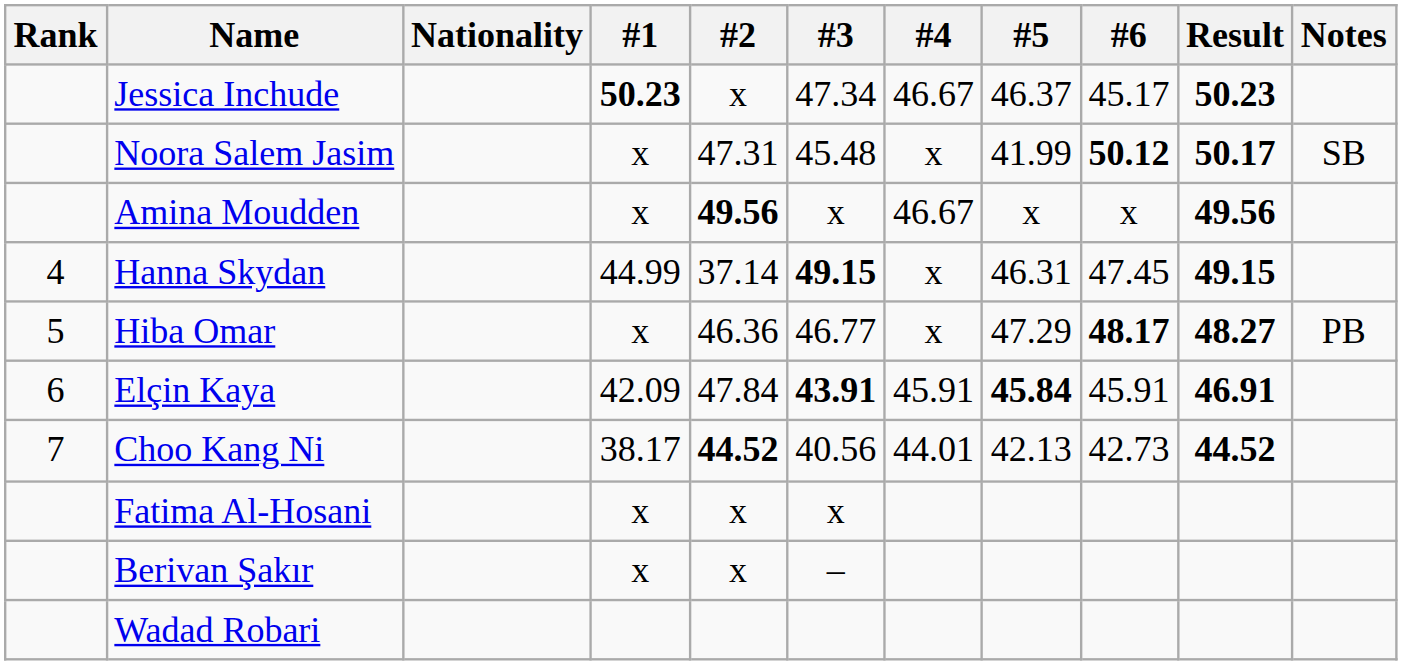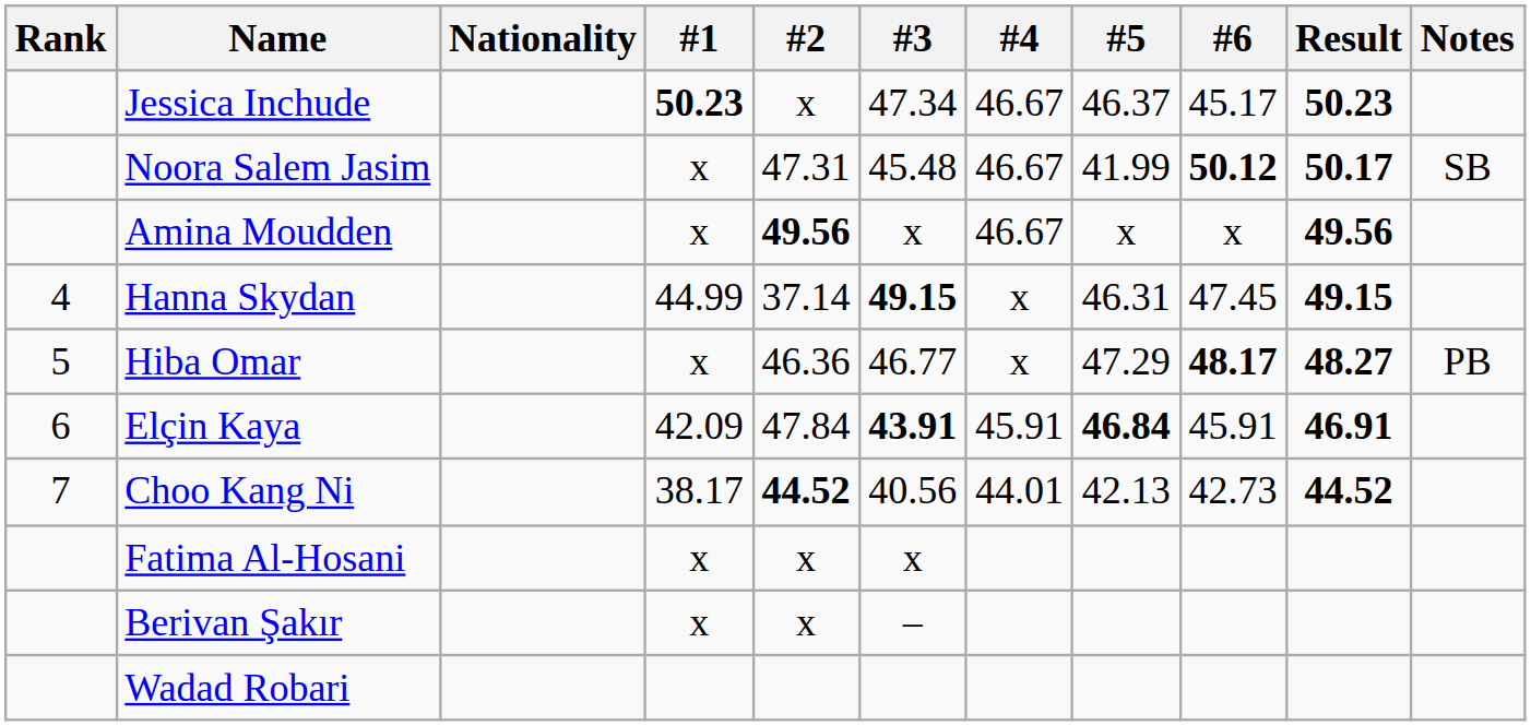 <table class="wikitable sortable" style="text-align:center;font-size:95%">
 <tr>
 <th>Rank</th>
 <th>Name</th>
 <th>Nationality</th>
 <th>#1</th>
 <th>#2</th>
 <th>#3</th>
 <th>#4</th>
 <th>#5</th>
 <th>#6</th>
 <th>Result</th>
 <th>Notes</th>
 </tr>
 <tr>
 <td></td>
 <td align=left><a href='#'>Jessica Inchude</a></td>
 <td align=left></td>
 <td><strong>50.23</strong></td>
 <td>x</td>
 <td>47.34</td>
 <td>46.67</td>
 <td>46.37</td>
 <td>45.17</td>
 <td><strong>50.23</strong></td>
 <td></td>
 </tr>
 <tr>
 <td></td>
 <td align=left><a href='#'>Noora Salem Jasim</a></td>
 <td align=left></td>
 <td>x</td>
 <td>47.31</td>
 <td>45.48</td>
-<td>x</td>
+<td>46.67</td>
 <td>41.99</td>
 <td><strong>50.12</strong></td>
 <td><strong>50.17</strong></td>
 <td>SB</td>
 </tr>
 <tr>
 <td></td>
 <td align=left><a href='#'>Amina Moudden</a></td>
 <td align=left></td>
 <td>x</td>
 <td><strong>49.56</strong></td>
 <td>x</td>
 <td>46.67</td>
 <td>x</td>
 <td>x</td>
 <td><strong>49.56</strong></td>
 <td></td>
 </tr>
 <tr>
 <td>4</td>
 <td align=left><a href='#'>Hanna Skydan</a></td>
 <td align=left></td>
 <td>44.99</td>
 <td>37.14</td>
 <td><strong>49.15</strong></td>
 <td>x</td>
 <td>46.31</td>
 <td>47.45</td>
 <td><strong>49.15</strong></td>
 <td></td>
 </tr>
 <tr>
 <td>5</td>
 <td align=left><a href='#'>Hiba Omar</a></td>
 <td align=left></td>
 <td>x</td>
 <td>46.36</td>
 <td>46.77</td>
 <td>x</td>
 <td>47.29</td>
 <td><strong>48.17</strong></td>
 <td><strong>48.27</strong></td>
 <td>PB</td>
 </tr>
 <tr>
 <td>6</td>
 <td align=left><a href='#'>Elçin Kaya</a></td>
 <td align=left></td>
 <td>42.09</td>
 <td>47.84</td>
 <td><strong>43.91</strong></td>
 <td>45.91</td>
-<td><strong>45.84</strong></td>
+<td><strong>46.84</strong></td>
 <td>45.91</td>
 <td><strong>46.91</strong></td>
 <td></td>
 </tr>
 <tr>
 <td>7</td>
 <td align=left><a href='#'>Choo Kang Ni</a></td>
 <td align=left></td>
 <td>38.17</td>
 <td><strong>44.52</strong></td>
 <td>40.56</td>
 <td>44.01</td>
 <td>42.13</td>
 <td>42.73</td>
 <td><strong>44.52</strong></td>
 <td></td>
 </tr>
 <tr>
 <td></td>
 <td align=left><a href='#'>Fatima Al-Hosani</a></td>
 <td align=left></td>
 <td>x</td>
 <td>x</td>
 <td>x</td>
 <td></td>
 <td></td>
 <td></td>
 <td><strong></strong></td>
 <td></td>
 </tr>
 <tr>
 <td></td>
 <td align=left><a href='#'>Berivan Şakır</a></td>
 <td align=left></td>
 <td>x</td>
 <td>x</td>
 <td>–</td>
 <td></td>
 <td></td>
 <td></td>
 <td><strong></strong></td>
 <td></td>
 </tr>
 <tr>
 <td></td>
 <td align=left><a href='#'>Wadad Robari</a></td>
 <td align=left></td>
 <td></td>
 <td></td>
 <td></td>
 <td></td>
 <td></td>
 <td></td>
 <td><strong></strong></td>
 <td></td>
 </tr>
 </table>
